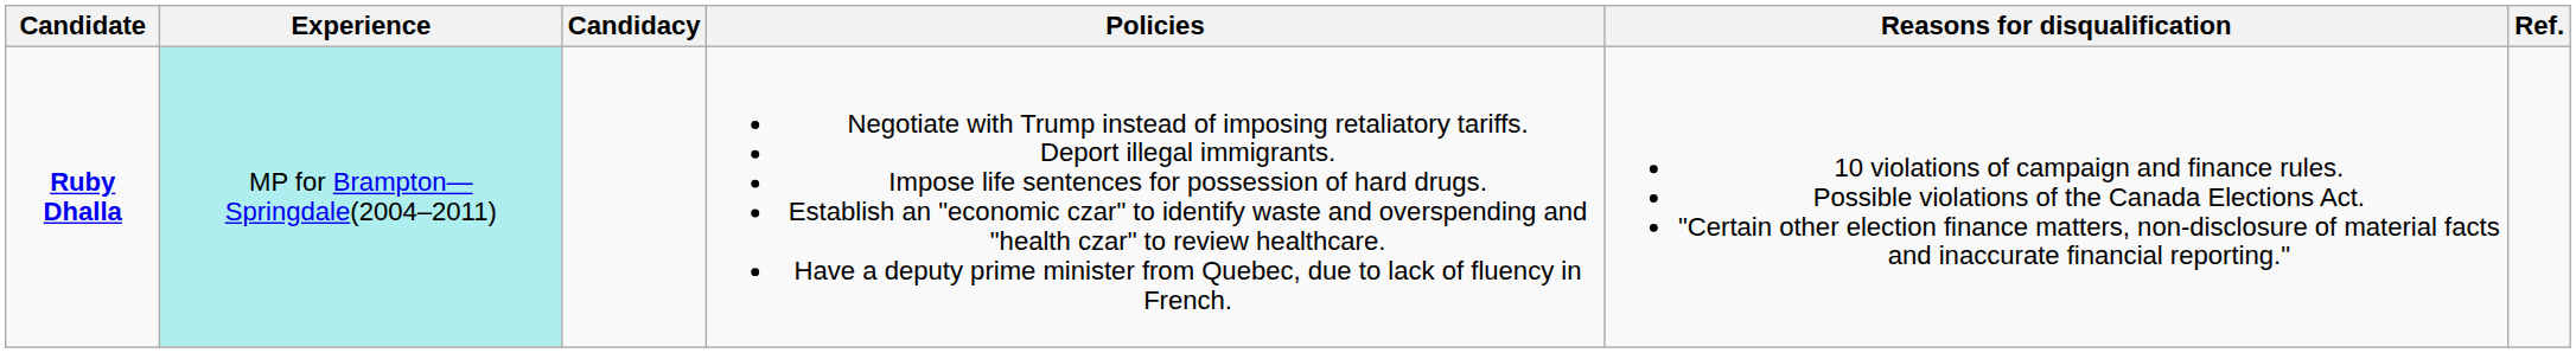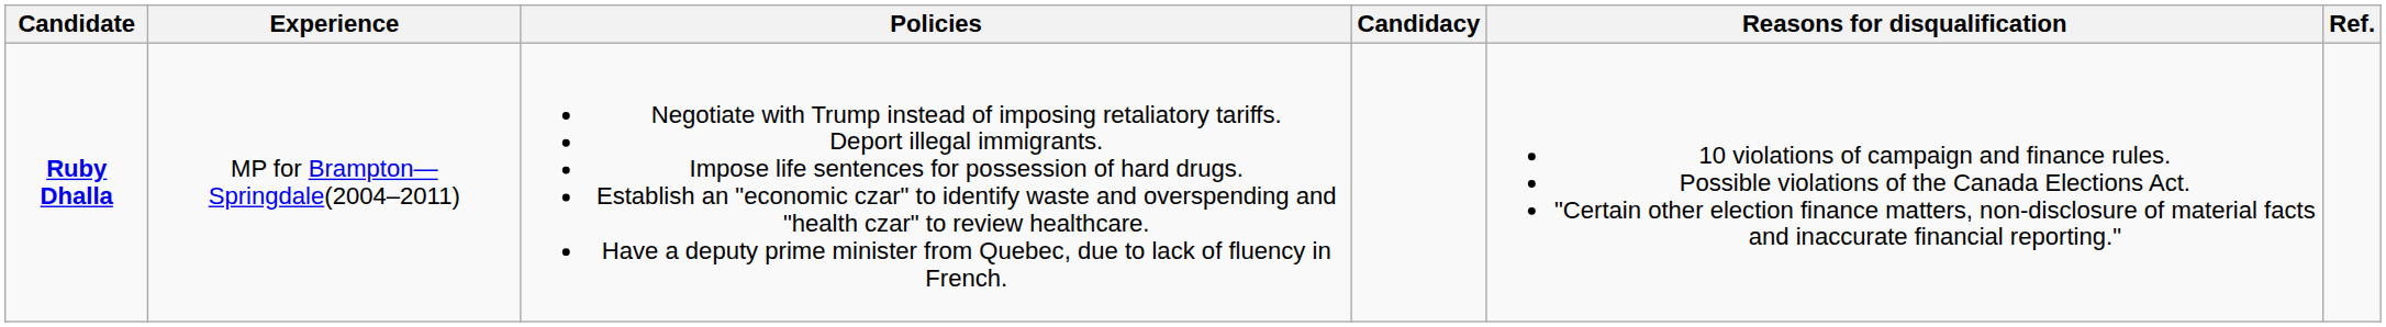 <table class="wikitable sortable" style="text-align:center;">
 <tr>
 <th scope="col">Candidate</th>
 <th scope="col" class="unsortable">Experience</th>
+<th scope="col">Policies</th>
 <th scope="col">Candidacy</th>
-<th scope="col">Policies</th>
 <th scope="col">Reasons for disqualification</th>
 <th scope="col">Ref.</th>
 </tr>
 <tr>
 <td scope="row" data-sort-value="Dhalla, Ruby"> <strong><a href='#'>Ruby Dhalla</a></strong></td>
-<td style="background: paleturquoise;">MP for <a href='#'>Brampton—Springdale</a>(2004–2011)</td>
+<td>MP for <a href='#'>Brampton—Springdale</a>(2004–2011)</td>
+<td><br><ul><li>Negotiate with Trump instead of imposing retaliatory tariffs.</li><li>Deport illegal immigrants.</li><li>Impose life sentences for possession of hard drugs.</li><li>Establish an "economic czar" to identify waste and overspending and "health czar" to review healthcare.</li><li>Have a deputy prime minister from Quebec, due to lack of fluency in French.</li></ul></td>
 <td><br></td>
-<td><br><ul><li>Negotiate with Trump instead of imposing retaliatory tariffs.</li><li>Deport illegal immigrants.</li><li>Impose life sentences for possession of hard drugs.</li><li>Establish an "economic czar" to identify waste and overspending and "health czar" to review healthcare.</li><li>Have a deputy prime minister from Quebec, due to lack of fluency in French.</li></ul></td>
 <td><br><ul><li>10 violations of campaign and finance rules.</li><li>Possible violations of the Canada Elections Act.</li><li>"Certain other election finance matters, non-disclosure of material facts and inaccurate financial reporting."</li></ul></td>
 <td></td>
 </tr>
 </table>
